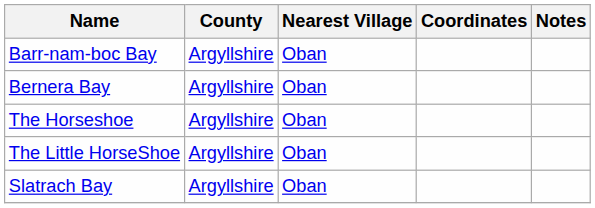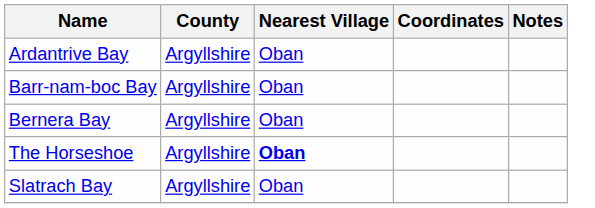 <table class="wikitable sortable" style="table-layout:fixed;background-color:#FEFEFE;font-size:95%;padding:0.30em;line-height:1.35em;">
 <tr>
 <th scope="col">Name</th>
 <th scope="col">County</th>
 <th scope="col">Nearest Village</th>
 <th scope="col" data-sort-type="number">Coordinates</th>
 <th scope="col">Notes</th>
+</tr>
+<tr>
+<td><a href='#'>Ardantrive Bay</a></td>
+<td><a href='#'>Argyllshire</a></td>
+<td><a href='#'>Oban</a></td>
+<td></td>
+<td></td>
 </tr>
 <tr>
 <td><a href='#'>Barr-nam-boc Bay</a></td>
 <td><a href='#'>Argyllshire</a></td>
 <td><a href='#'>Oban</a></td>
 <td></td>
 <td></td>
 </tr>
 <tr>
 <td><a href='#'>Bernera Bay</a></td>
 <td><a href='#'>Argyllshire</a></td>
 <td><a href='#'>Oban</a></td>
 <td></td>
 <td></td>
 </tr>
 <tr>
 <td><a href='#'>The Horseshoe</a></td>
 <td><a href='#'>Argyllshire</a></td>
-<td><a href='#'>Oban</a></td>
-<td></td>
-<td></td>
-</tr>
-<tr>
-<td><a href='#'>The Little HorseShoe</a></td>
-<td><a href='#'>Argyllshire</a></td>
-<td><a href='#'>Oban</a></td>
+<td><strong><a href='#'>Oban</a></strong></td>
 <td></td>
 <td></td>
 </tr>
 <tr>
 <td><a href='#'>Slatrach Bay</a></td>
 <td><a href='#'>Argyllshire</a></td>
 <td><a href='#'>Oban</a></td>
 <td></td>
 <td></td>
 </tr>
 <tr>
 </tr>
 </table>
